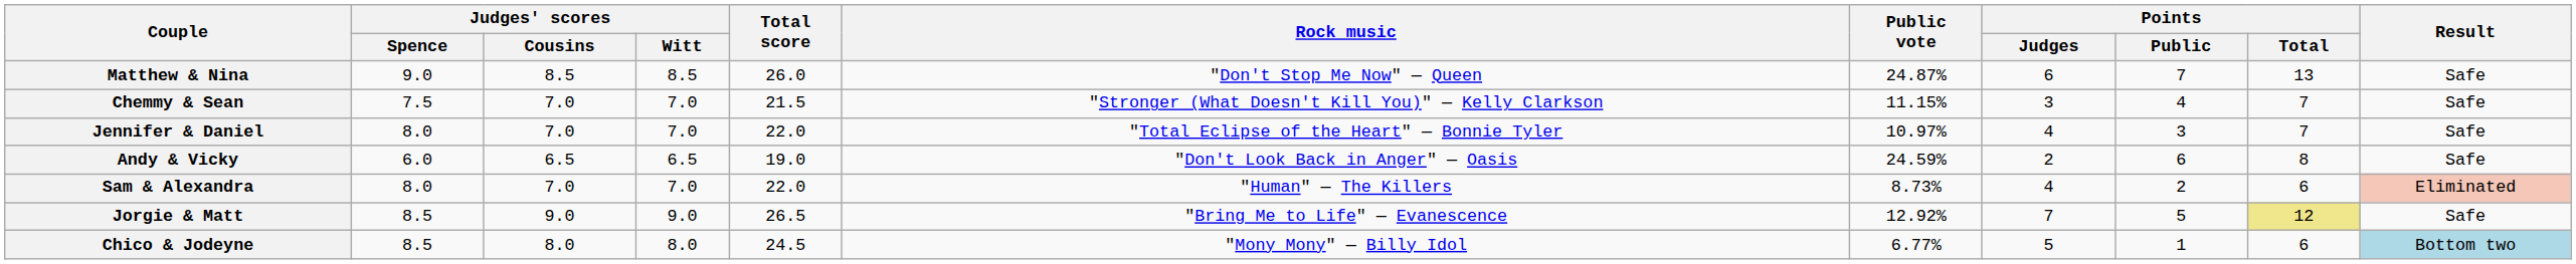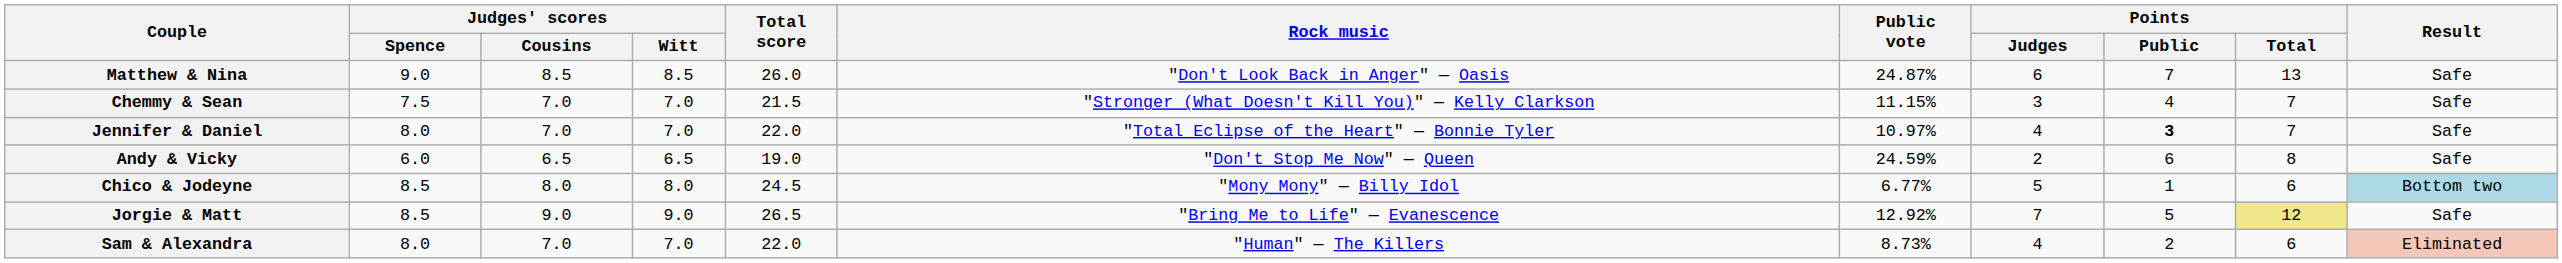 <table class="wikitable sortable" style="text-align:center; font-size:90%; width:90%">
 <tr>
 <th scope="col" rowspan=2>Couple</th>
 <th scope="col" colspan=3 class="unsortable">Judges' scores</th>
 <th scope="col" rowspan=2>Total<br>score</th>
 <th scope="col" rowspan=2 class="unsortable"><a href='#'>Rock music</a></th>
 <th scope="col" rowspan=2>Public<br>vote</th>
 <th scope="col" colspan=3 class="unsortable">Points</th>
 <th scope="col" rowspan=2 class="unsortable">Result</th>
 </tr>
 <tr>
 <th class="unsortable">Spence</th>
 <th class="unsortable">Cousins</th>
 <th class="unsortable">Witt</th>
 <th class="unsortable">Judges</th>
 <th class="unsortable">Public</th>
 <th>Total</th>
 </tr>
 <tr>
 <th scope="row">Matthew & Nina</th>
 <td>9.0</td>
 <td>8.5</td>
 <td>8.5</td>
 <td>26.0</td>
-<td>"<a href='#'>Don't Stop Me Now</a>" — <a href='#'>Queen</a></td>
+<td>"<a href='#'>Don't Look Back in Anger</a>" — <a href='#'>Oasis</a></td>
 <td>24.87%</td>
 <td>6</td>
 <td>7</td>
 <td>13</td>
 <td>Safe</td>
 </tr>
 <tr>
 <th scope="row">Chemmy & Sean</th>
 <td>7.5</td>
 <td>7.0</td>
 <td>7.0</td>
 <td>21.5</td>
 <td>"<a href='#'>Stronger (What Doesn't Kill You)</a>" — <a href='#'>Kelly Clarkson</a></td>
 <td>11.15%</td>
 <td>3</td>
 <td>4</td>
 <td>7</td>
 <td>Safe</td>
 </tr>
 <tr>
 <th scope="row">Jennifer & Daniel</th>
 <td>8.0</td>
 <td>7.0</td>
 <td>7.0</td>
 <td>22.0</td>
 <td>"<a href='#'>Total Eclipse of the Heart</a>" — <a href='#'>Bonnie Tyler</a></td>
 <td>10.97%</td>
 <td>4</td>
-<td>3</td>
+<td><strong>3</strong></td>
 <td>7</td>
 <td>Safe</td>
 </tr>
 <tr>
 <th scope="row">Andy & Vicky</th>
 <td>6.0</td>
 <td>6.5</td>
 <td>6.5</td>
 <td>19.0</td>
-<td>"<a href='#'>Don't Look Back in Anger</a>" — <a href='#'>Oasis</a></td>
+<td>"<a href='#'>Don't Stop Me Now</a>" — <a href='#'>Queen</a></td>
 <td>24.59%</td>
 <td>2</td>
 <td>6</td>
 <td>8</td>
+<td>Safe</td>
+</tr>
+<tr>
+<th scope="row">Chico & Jodeyne</th>
+<td>8.5</td>
+<td>8.0</td>
+<td>8.0</td>
+<td>24.5</td>
+<td>"<a href='#'>Mony Mony</a>" — <a href='#'>Billy Idol</a></td>
+<td>6.77%</td>
+<td>5</td>
+<td>1</td>
+<td>6</td>
+<td bgcolor=lightblue>Bottom two</td>
+</tr>
+<tr>
+<th scope="row">Jorgie & Matt</th>
+<td>8.5</td>
+<td>9.0</td>
+<td>9.0</td>
+<td>26.5</td>
+<td>"<a href='#'>Bring Me to Life</a>" — <a href='#'>Evanescence</a></td>
+<td>12.92%</td>
+<td>7</td>
+<td>5</td>
+<td style="background: khaki;">12</td>
 <td>Safe</td>
 </tr>
 <tr>
 <th scope="row">Sam & Alexandra</th>
 <td>8.0</td>
 <td>7.0</td>
 <td>7.0</td>
 <td>22.0</td>
 <td>"<a href='#'>Human</a>" — <a href='#'>The Killers</a></td>
 <td>8.73%</td>
 <td>4</td>
 <td>2</td>
 <td>6</td>
 <td bgcolor="f4c7b8">Eliminated</td>
 </tr>
-<tr>
-<th scope="row">Jorgie & Matt</th>
-<td>8.5</td>
-<td>9.0</td>
-<td>9.0</td>
-<td>26.5</td>
-<td>"<a href='#'>Bring Me to Life</a>" — <a href='#'>Evanescence</a></td>
-<td>12.92%</td>
-<td>7</td>
-<td>5</td>
-<td style="background: khaki;">12</td>
-<td>Safe</td>
-</tr>
-<tr>
-<th scope="row">Chico & Jodeyne</th>
-<td>8.5</td>
-<td>8.0</td>
-<td>8.0</td>
-<td>24.5</td>
-<td>"<a href='#'>Mony Mony</a>" — <a href='#'>Billy Idol</a></td>
-<td>6.77%</td>
-<td>5</td>
-<td>1</td>
-<td>6</td>
-<td bgcolor=lightblue>Bottom two</td>
-</tr>
 </table>
